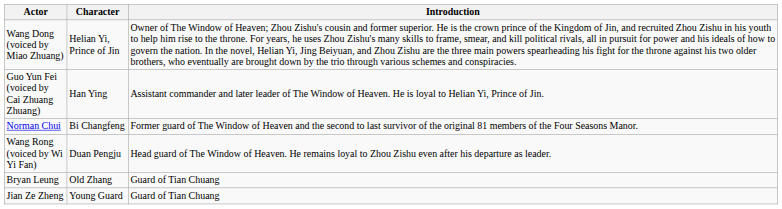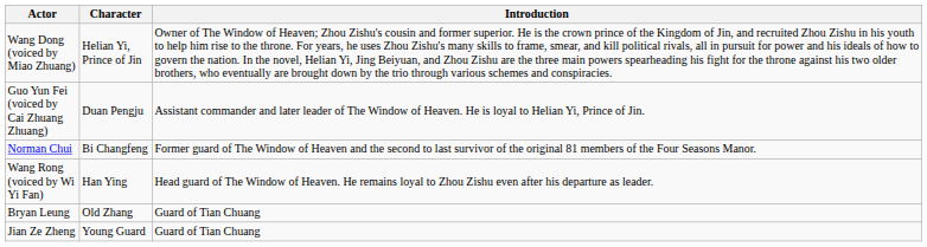 <table class="wikitable">
 <tr>
 <th>Actor</th>
 <th>Character</th>
 <th>Introduction</th>
 </tr>
 <tr>
 <td>Wang Dong<br>(voiced by Miao Zhuang)</td>
 <td>Helian Yi, Prince of Jin</td>
 <td>Owner of The Window of Heaven; Zhou Zishu's cousin and former superior. He is the crown prince of the Kingdom of Jin, and recruited Zhou Zishu in his youth to help him rise to the throne. For years, he uses Zhou Zishu's many skills to frame, smear, and kill political rivals, all in pursuit for power and his ideals of how to govern the nation. In the novel, Helian Yi, Jing Beiyuan, and Zhou Zishu are the three main powers spearheading his fight for the throne against his two older brothers, who eventually are brought down by the trio through various schemes and conspiracies.</td>
 </tr>
 <tr>
 <td>Guo Yun Fei<br>(voiced by Cai Zhuang Zhuang)</td>
-<td>Han Ying</td>
+<td>Duan Pengju</td>
 <td>Assistant commander and later leader of The Window of Heaven. He is loyal to Helian Yi, Prince of Jin.</td>
 </tr>
 <tr>
 <td><a href='#'>Norman Chui</a></td>
 <td>Bi Changfeng</td>
 <td>Former guard of The Window of Heaven and the second to last survivor of the original 81 members of the Four Seasons Manor.</td>
 </tr>
 <tr>
 <td>Wang Rong<br>(voiced by Wi Yi Fan)</td>
-<td>Duan Pengju</td>
+<td>Han Ying</td>
 <td>Head guard of The Window of Heaven. He remains loyal to Zhou Zishu even after his departure as leader.</td>
 </tr>
 <tr>
 <td>Bryan Leung</td>
 <td>Old Zhang</td>
 <td>Guard of Tian Chuang</td>
 </tr>
 <tr>
 <td>Jian Ze Zheng</td>
 <td>Young Guard</td>
 <td>Guard of Tian Chuang</td>
 </tr>
 </table>
